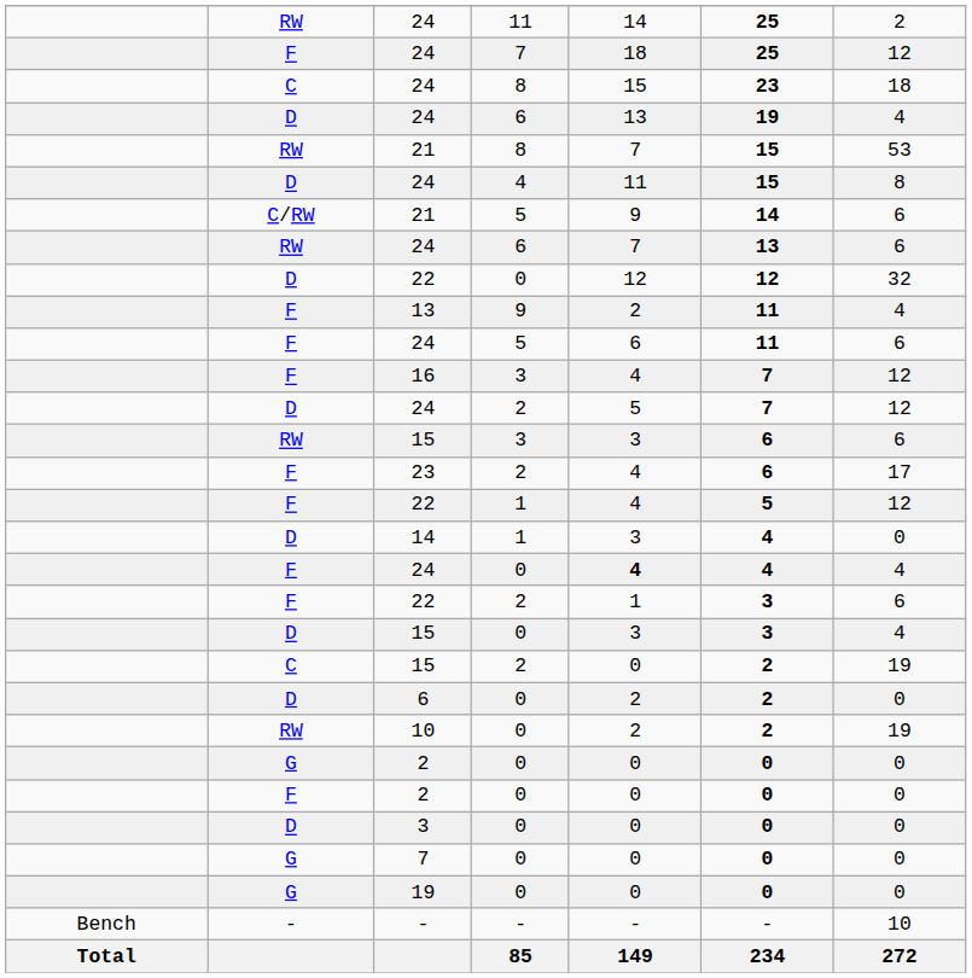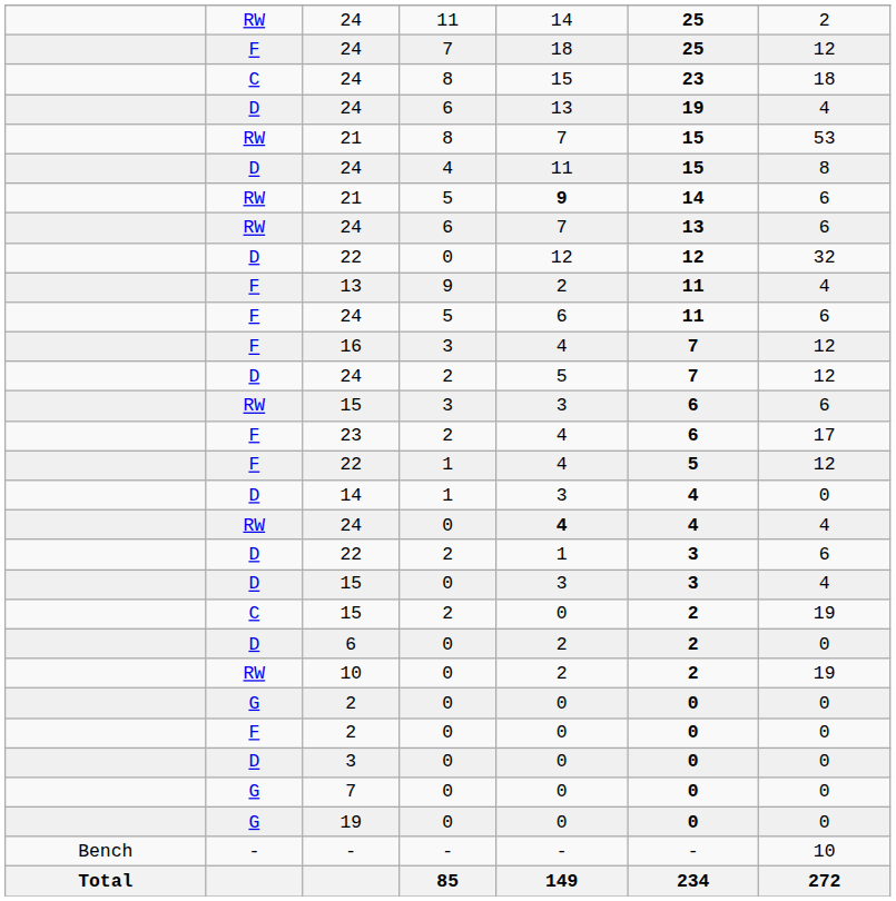 <table class="wikitable sortable" width ="50%">
 <tr align="center">
 </tr>
 <tr align="center" bgcolor="">
 <td></td>
 <td><a href='#'>RW</a></td>
 <td>24</td>
 <td>11</td>
 <td>14</td>
 <td><strong>25</strong></td>
 <td>2</td>
 </tr>
 <tr align="center" bgcolor="f0f0f0">
 <td></td>
 <td><a href='#'>F</a></td>
 <td>24</td>
 <td>7</td>
 <td>18</td>
 <td><strong>25</strong></td>
 <td>12</td>
 </tr>
 <tr align="center" bgcolor="">
 <td></td>
 <td><a href='#'>C</a></td>
 <td>24</td>
 <td>8</td>
 <td>15</td>
 <td><strong>23</strong></td>
 <td>18</td>
 </tr>
 <tr align="center" bgcolor="f0f0f0">
 <td></td>
 <td><a href='#'>D</a></td>
 <td>24</td>
 <td>6</td>
 <td>13</td>
 <td><strong>19</strong></td>
 <td>4</td>
 </tr>
 <tr align="center" bgcolor="">
 <td></td>
 <td><a href='#'>RW</a></td>
 <td>21</td>
 <td>8</td>
 <td>7</td>
 <td><strong>15</strong></td>
 <td>53</td>
 </tr>
 <tr align="center" bgcolor="f0f0f0">
 <td></td>
 <td><a href='#'>D</a></td>
 <td>24</td>
 <td>4</td>
 <td>11</td>
 <td><strong>15</strong></td>
 <td>8</td>
 </tr>
 <tr align="center" bgcolor="">
 <td></td>
-<td><a href='#'>C</a>/<a href='#'>RW</a></td>
+<td><a href='#'>RW</a></td>
 <td>21</td>
 <td>5</td>
-<td>9</td>
+<td><strong>9</strong></td>
 <td><strong>14</strong></td>
 <td>6</td>
 </tr>
 <tr align="center" bgcolor="f0f0f0">
 <td></td>
 <td><a href='#'>RW</a></td>
 <td>24</td>
 <td>6</td>
 <td>7</td>
 <td><strong>13</strong></td>
 <td>6</td>
 </tr>
 <tr align="center" bgcolor="">
 <td></td>
 <td><a href='#'>D</a></td>
 <td>22</td>
 <td>0</td>
 <td>12</td>
 <td><strong>12</strong></td>
 <td>32</td>
 </tr>
 <tr align="center" bgcolor="f0f0f0">
 <td></td>
 <td><a href='#'>F</a></td>
 <td>13</td>
 <td>9</td>
 <td>2</td>
 <td><strong>11</strong></td>
 <td>4</td>
 </tr>
 <tr align="center" bgcolor="">
 <td></td>
 <td><a href='#'>F</a></td>
 <td>24</td>
 <td>5</td>
 <td>6</td>
 <td><strong>11</strong></td>
 <td>6</td>
 </tr>
 <tr align="center" bgcolor="f0f0f0">
 <td></td>
 <td><a href='#'>F</a></td>
 <td>16</td>
 <td>3</td>
 <td>4</td>
 <td><strong>7</strong></td>
 <td>12</td>
 </tr>
 <tr align="center" bgcolor="">
 <td></td>
 <td><a href='#'>D</a></td>
 <td>24</td>
 <td>2</td>
 <td>5</td>
 <td><strong>7</strong></td>
 <td>12</td>
 </tr>
 <tr align="center" bgcolor="f0f0f0">
 <td></td>
 <td><a href='#'>RW</a></td>
 <td>15</td>
 <td>3</td>
 <td>3</td>
 <td><strong>6</strong></td>
 <td>6</td>
 </tr>
 <tr align="center" bgcolor="">
 <td></td>
 <td><a href='#'>F</a></td>
 <td>23</td>
 <td>2</td>
 <td>4</td>
 <td><strong>6</strong></td>
 <td>17</td>
 </tr>
 <tr align="center" bgcolor="f0f0f0">
 <td></td>
 <td><a href='#'>F</a></td>
 <td>22</td>
 <td>1</td>
 <td>4</td>
 <td><strong>5</strong></td>
 <td>12</td>
 </tr>
 <tr align="center" bgcolor="">
 <td></td>
 <td><a href='#'>D</a></td>
 <td>14</td>
 <td>1</td>
 <td>3</td>
 <td><strong>4</strong></td>
 <td>0</td>
 </tr>
 <tr align="center" bgcolor="f0f0f0">
 <td></td>
-<td><a href='#'>F</a></td>
+<td><a href='#'>RW</a></td>
 <td>24</td>
 <td>0</td>
 <td><strong>4</strong></td>
 <td><strong>4</strong></td>
 <td>4</td>
 </tr>
 <tr align="center" bgcolor="">
 <td></td>
-<td><a href='#'>F</a></td>
+<td><a href='#'>D</a></td>
 <td>22</td>
 <td>2</td>
 <td>1</td>
 <td><strong>3</strong></td>
 <td>6</td>
 </tr>
 <tr align="center" bgcolor="f0f0f0">
 <td></td>
 <td><a href='#'>D</a></td>
 <td>15</td>
 <td>0</td>
 <td>3</td>
 <td><strong>3</strong></td>
 <td>4</td>
 </tr>
 <tr align="center" bgcolor="">
 <td></td>
 <td><a href='#'>C</a></td>
 <td>15</td>
 <td>2</td>
 <td>0</td>
 <td><strong>2</strong></td>
 <td>19</td>
 </tr>
 <tr align="center" bgcolor="f0f0f0">
 <td></td>
 <td><a href='#'>D</a></td>
 <td>6</td>
 <td>0</td>
 <td>2</td>
 <td><strong>2</strong></td>
 <td>0</td>
 </tr>
 <tr align="center" bgcolor="">
 <td></td>
 <td><a href='#'>RW</a></td>
 <td>10</td>
 <td>0</td>
 <td>2</td>
 <td><strong>2</strong></td>
 <td>19</td>
 </tr>
 <tr align="center" bgcolor="f0f0f0">
 <td></td>
 <td><a href='#'>G</a></td>
 <td>2</td>
 <td>0</td>
 <td>0</td>
 <td><strong>0</strong></td>
 <td>0</td>
 </tr>
 <tr align="center" bgcolor="">
 <td></td>
 <td><a href='#'>F</a></td>
 <td>2</td>
 <td>0</td>
 <td>0</td>
 <td><strong>0</strong></td>
 <td>0</td>
 </tr>
 <tr align="center" bgcolor="f0f0f0">
 <td></td>
 <td><a href='#'>D</a></td>
 <td>3</td>
 <td>0</td>
 <td>0</td>
 <td><strong>0</strong></td>
 <td>0</td>
 </tr>
 <tr align="center" bgcolor="">
 <td></td>
 <td><a href='#'>G</a></td>
 <td>7</td>
 <td>0</td>
 <td>0</td>
 <td><strong>0</strong></td>
 <td>0</td>
 </tr>
 <tr align="center" bgcolor="f0f0f0">
 <td></td>
 <td><a href='#'>G</a></td>
 <td>19</td>
 <td>0</td>
 <td>0</td>
 <td><strong>0</strong></td>
 <td>0</td>
 </tr>
 <tr align="center" bgcolor="">
 <td>Bench</td>
 <td>-</td>
 <td>-</td>
 <td>-</td>
 <td>-</td>
 <td>-</td>
 <td>10</td>
 </tr>
 <tr>
 <th>Total</th>
 <th></th>
 <th></th>
 <th>85</th>
 <th>149</th>
 <th>234</th>
 <th>272</th>
 </tr>
 </table>
